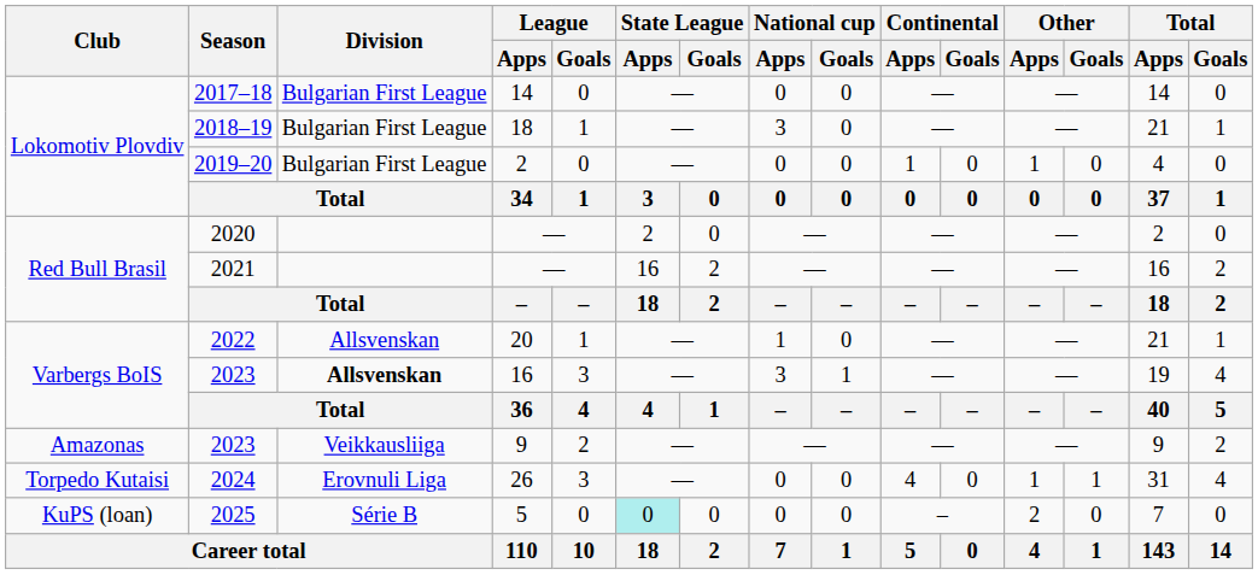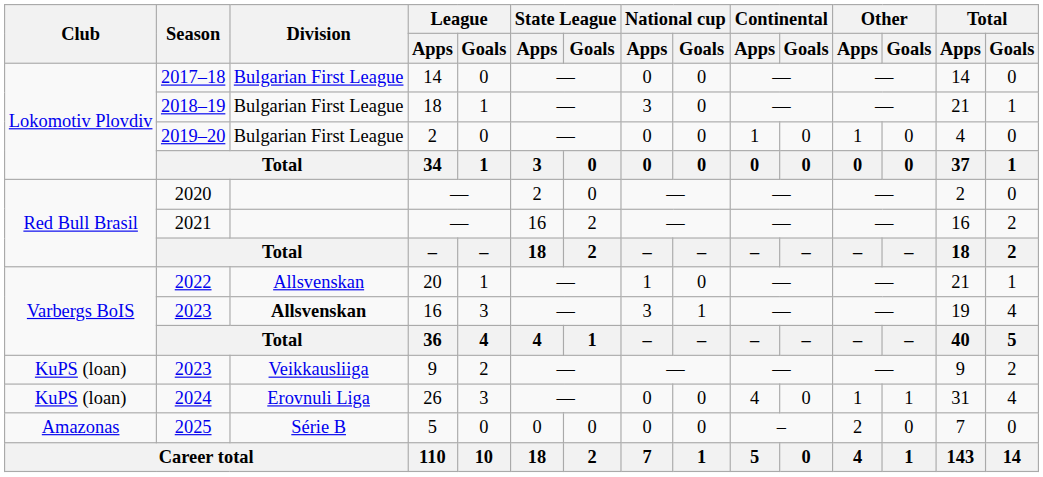 <table class="wikitable" style="text-align: center">
 <tr>
 <th rowspan=2>Club</th>
 <th rowspan=2>Season</th>
 <th rowspan=2>Division</th>
 <th colspan=2>League</th>
 <th colspan=2>State League</th>
 <th colspan=2>National cup</th>
 <th colspan=2>Continental</th>
 <th colspan=2>Other</th>
 <th colspan=2>Total</th>
 </tr>
 <tr>
 <th>Apps</th>
 <th>Goals</th>
 <th>Apps</th>
 <th>Goals</th>
 <th>Apps</th>
 <th>Goals</th>
 <th>Apps</th>
 <th>Goals</th>
 <th>Apps</th>
 <th>Goals</th>
 <th>Apps</th>
 <th>Goals</th>
 </tr>
 <tr>
 <td rowspan=4 valign="center"><a href='#'>Lokomotiv Plovdiv</a></td>
 <td><a href='#'>2017–18</a></td>
 <td><a href='#'>Bulgarian First League</a></td>
 <td>14</td>
 <td>0</td>
 <td colspan="2">—</td>
 <td>0</td>
 <td>0</td>
 <td colspan="2">—</td>
 <td colspan="2">—</td>
 <td>14</td>
 <td>0</td>
 </tr>
 <tr>
 <td><a href='#'>2018–19</a></td>
 <td>Bulgarian First League</td>
 <td>18</td>
 <td>1</td>
 <td colspan="2">—</td>
 <td>3</td>
 <td>0</td>
 <td colspan="2">—</td>
 <td colspan="2">—</td>
 <td>21</td>
 <td>1</td>
 </tr>
 <tr>
 <td><a href='#'>2019–20</a></td>
 <td>Bulgarian First League</td>
 <td>2</td>
 <td>0</td>
 <td colspan="2">—</td>
 <td>0</td>
 <td>0</td>
 <td>1</td>
 <td>0</td>
 <td>1</td>
 <td>0</td>
 <td>4</td>
 <td>0</td>
 </tr>
 <tr>
 <th colspan=2>Total</th>
 <th>34</th>
 <th>1</th>
 <th>3</th>
 <th>0</th>
 <th>0</th>
 <th>0</th>
 <th>0</th>
 <th>0</th>
 <th>0</th>
 <th>0</th>
 <th>37</th>
 <th>1</th>
 </tr>
 <tr>
 <td rowspan="3"><a href='#'>Red Bull Brasil</a></td>
 <td>2020</td>
 <td></td>
 <td colspan="2">—</td>
 <td>2</td>
 <td>0</td>
 <td colspan="2">—</td>
 <td colspan="2">—</td>
 <td colspan="2">—</td>
 <td>2</td>
 <td>0</td>
 </tr>
 <tr>
 <td>2021</td>
 <td></td>
 <td colspan="2">—</td>
 <td>16</td>
 <td>2</td>
 <td colspan="2">—</td>
 <td colspan="2">—</td>
 <td colspan="2">—</td>
 <td>16</td>
 <td>2</td>
 </tr>
 <tr>
 <th colspan=2>Total</th>
 <th>–</th>
 <th>–</th>
 <th>18</th>
 <th>2</th>
 <th>–</th>
 <th>–</th>
 <th>–</th>
 <th>–</th>
 <th>–</th>
 <th>–</th>
 <th>18</th>
 <th>2</th>
 </tr>
 <tr>
 <td rowspan="3"><a href='#'>Varbergs BoIS</a></td>
 <td><a href='#'>2022</a></td>
 <td><a href='#'>Allsvenskan</a></td>
 <td>20</td>
 <td>1</td>
 <td colspan="2">—</td>
 <td>1</td>
 <td>0</td>
 <td colspan="2">—</td>
 <td colspan="2">—</td>
 <td>21</td>
 <td>1</td>
 </tr>
 <tr>
 <td><a href='#'>2023</a></td>
 <td><strong>Allsvenskan</strong></td>
 <td>16</td>
 <td>3</td>
 <td colspan="2">—</td>
 <td>3</td>
 <td>1</td>
 <td colspan="2">—</td>
 <td colspan="2">—</td>
 <td>19</td>
 <td>4</td>
 </tr>
 <tr>
 <th colspan=2>Total</th>
 <th>36</th>
 <th>4</th>
 <th>4</th>
 <th>1</th>
 <th>–</th>
 <th>–</th>
 <th>–</th>
 <th>–</th>
 <th>–</th>
 <th>–</th>
 <th>40</th>
 <th>5</th>
 </tr>
 <tr>
-<td><a href='#'>Amazonas</a></td>
+<td><a href='#'>KuPS</a> (loan)</td>
 <td><a href='#'>2023</a></td>
 <td><a href='#'>Veikkausliiga</a></td>
 <td>9</td>
 <td>2</td>
 <td colspan="2">—</td>
 <td colspan="2">—</td>
 <td colspan="2">—</td>
 <td colspan="2">—</td>
 <td>9</td>
 <td>2</td>
 </tr>
 <tr>
-<td><a href='#'>Torpedo Kutaisi</a></td>
+<td><a href='#'>KuPS</a> (loan)</td>
 <td><a href='#'>2024</a></td>
 <td><a href='#'>Erovnuli Liga</a></td>
 <td>26</td>
 <td>3</td>
 <td colspan="2">—</td>
 <td>0</td>
 <td>0</td>
 <td>4</td>
 <td>0</td>
 <td>1</td>
 <td>1</td>
 <td>31</td>
 <td>4</td>
 </tr>
 <tr>
-<td><a href='#'>KuPS</a> (loan)</td>
+<td><a href='#'>Amazonas</a></td>
 <td><a href='#'>2025</a></td>
 <td><a href='#'>Série B</a></td>
 <td>5</td>
 <td>0</td>
-<td style="background: paleturquoise;">0</td>
+<td>0</td>
 <td>0</td>
 <td>0</td>
 <td>0</td>
 <td colspan=2>–</td>
 <td>2</td>
 <td>0</td>
 <td>7</td>
 <td>0</td>
 </tr>
 <tr>
 <th colspan=3>Career total</th>
 <th>110</th>
 <th>10</th>
 <th>18</th>
 <th>2</th>
 <th>7</th>
 <th>1</th>
 <th>5</th>
 <th>0</th>
 <th>4</th>
 <th>1</th>
 <th>143</th>
 <th>14</th>
 </tr>
 </table>
